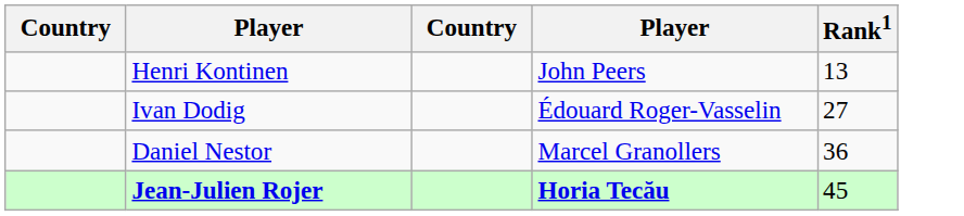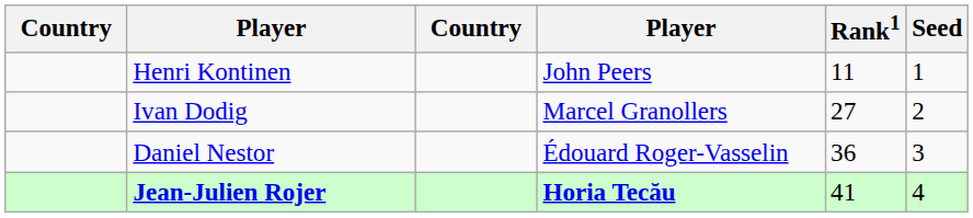 <table class="sortable wikitable">
 <tr>
 <th width="70">Country</th>
 <th width="175">Player</th>
 <th width="70">Country</th>
 <th width="175">Player</th>
 <th>Rank<sup>1</sup></th>
+<th>Seed</th>
 </tr>
 <tr>
 <td></td>
 <td><a href='#'>Henri Kontinen</a></td>
 <td></td>
 <td><a href='#'>John Peers</a></td>
-<td>13</td>
+<td>11</td>
+<td>1</td>
 </tr>
 <tr>
 <td></td>
 <td><a href='#'>Ivan Dodig</a></td>
 <td></td>
-<td><a href='#'>Édouard Roger-Vasselin</a></td>
+<td><a href='#'>Marcel Granollers</a></td>
 <td>27</td>
+<td>2</td>
 </tr>
 <tr>
 <td></td>
 <td><a href='#'>Daniel Nestor</a></td>
 <td></td>
-<td><a href='#'>Marcel Granollers</a></td>
+<td><a href='#'>Édouard Roger-Vasselin</a></td>
 <td>36</td>
+<td>3</td>
 </tr>
 <tr style="background:#cfc;">
 <td></td>
 <td><strong><a href='#'>Jean-Julien Rojer</a></strong></td>
 <td></td>
 <td><strong><a href='#'>Horia Tecău</a></strong></td>
-<td>45</td>
+<td>41</td>
+<td>4</td>
 </tr>
 </table>
